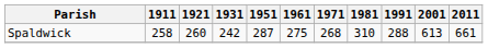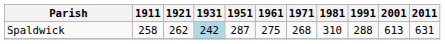 <table class="wikitable" style="text-align: center; ">
 <tr>
 <th width="150">Parish<br></th>
 <th width="30">1911<br></th>
 <th width="30">1921<br></th>
 <th width="30">1931<br></th>
 <th width="30">1951<br></th>
 <th width="30">1961<br></th>
 <th width="30">1971<br></th>
 <th width="30">1981<br></th>
 <th width="30">1991<br></th>
 <th width="30">2001<br></th>
 <th width="30">2011 <br></th>
 </tr>
 <tr>
 <td align=left>Spaldwick</td>
 <td align="center">258</td>
-<td align="center">260</td>
-<td align="center">242</td>
+<td align="center">262</td>
+<td align="center" style="background: lightblue;">242</td>
 <td align="center">287</td>
 <td align="center">275</td>
 <td align="center">268</td>
 <td align="center">310</td>
 <td align="center">288</td>
 <td align="center">613</td>
-<td align="center">661</td>
+<td align="center">631</td>
 </tr>
 <tr>
 </tr>
 </table>
